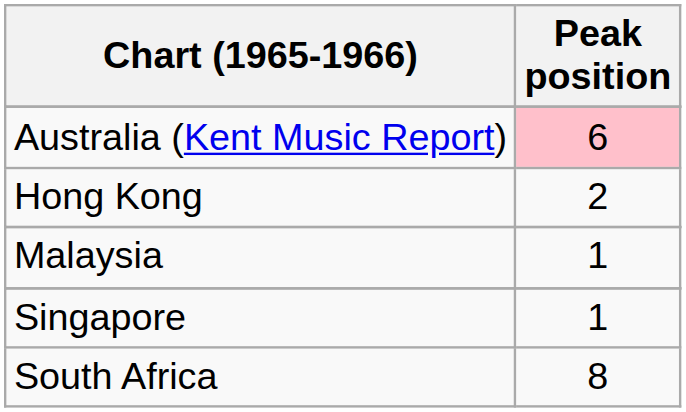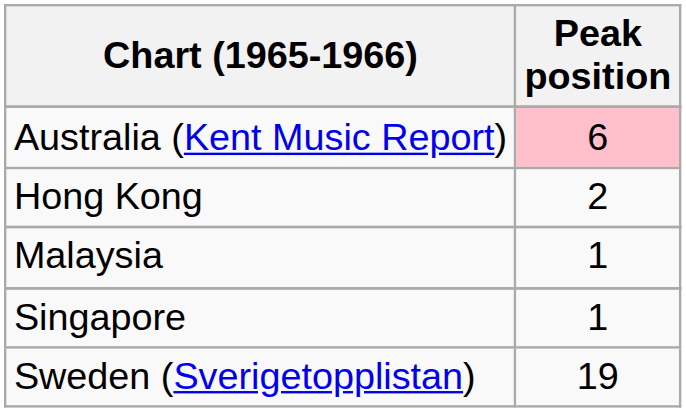 <table class="wikitable">
 <tr>
 <th scope="col">Chart (1965-1966)</th>
 <th scope="col">Peak<br>position</th>
 </tr>
 <tr>
 </tr>
 <tr>
 <td>Australia (<a href='#'>Kent Music Report</a>)</td>
 <td align=center style="background: pink;">6</td>
 </tr>
 <tr>
 <td>Hong Kong</td>
 <td style="text-align:center;">2</td>
 </tr>
 <tr>
 </tr>
 <tr>
 </tr>
 <tr>
 <td>Malaysia</td>
 <td style="text-align:center;">1</td>
 </tr>
 <tr>
 </tr>
 <tr>
 <td>Singapore</td>
 <td style="text-align:center;">1</td>
 </tr>
 <tr>
-<td>South Africa</td>
-<td style="text-align:center;">8</td>
+<td>Sweden (<a href='#'>Sverigetopplistan</a>)</td>
+<td align=center>19</td>
 </tr>
 </table>
